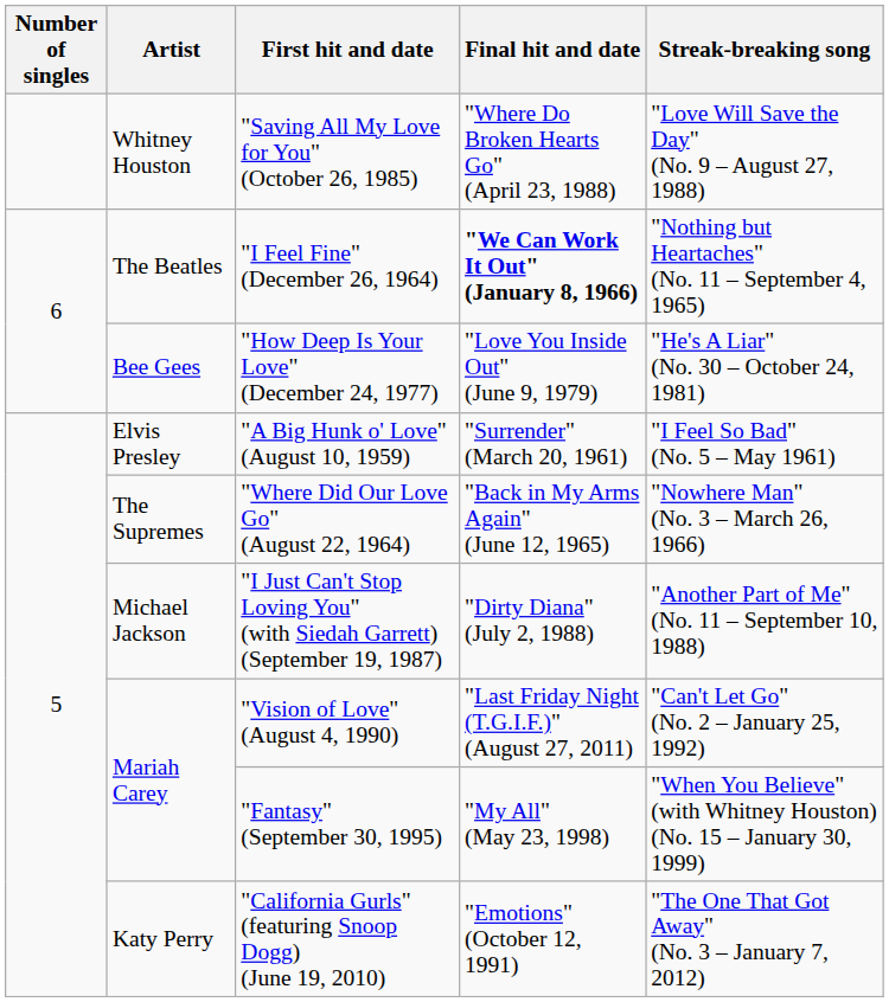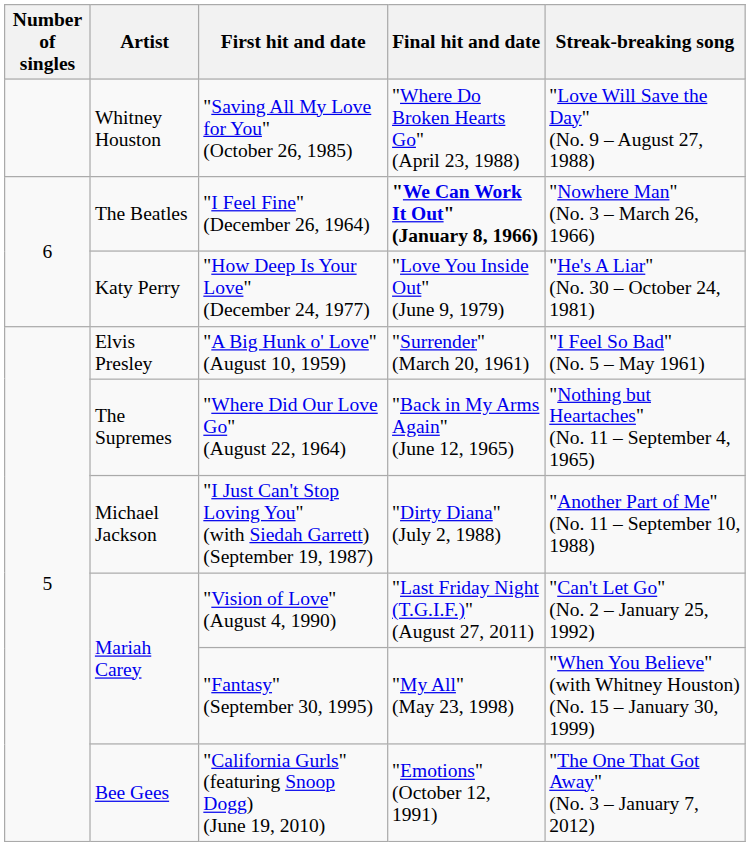 <table class="wikitable">
 <tr>
 <th>Number of <br>singles</th>
 <th>Artist</th>
 <th>First hit and date</th>
 <th>Final hit and date</th>
 <th>Streak-breaking song</th>
 </tr>
 <tr>
 <td></td>
 <td>Whitney Houston</td>
 <td>"<a href='#'>Saving All My Love for You</a>" <br>(October 26, 1985)</td>
 <td>"<a href='#'>Where Do Broken Hearts Go</a>" <br>(April 23, 1988)</td>
 <td>"<a href='#'>Love Will Save the Day</a>" <br>(No. 9 – August 27, 1988)</td>
 </tr>
 <tr>
 <td rowspan=2 style="text-align:center;">6</td>
 <td>The Beatles</td>
 <td>"<a href='#'>I Feel Fine</a>" <br>(December 26, 1964)</td>
 <td><strong>"<a href='#'>We Can Work It Out</a>" <br>(January 8, 1966)</strong></td>
-<td>"<a href='#'>Nothing but Heartaches</a>" <br>(No. 11 – September 4, 1965)</td>
+<td>"<a href='#'>Nowhere Man</a>" <br>(No. 3 – March 26, 1966)</td>
 </tr>
 <tr>
-<td><a href='#'>Bee Gees</a></td>
+<td>Katy Perry</td>
 <td>"<a href='#'>How Deep Is Your Love</a>" <br>(December 24, 1977)</td>
 <td>"<a href='#'>Love You Inside Out</a>" <br>(June 9, 1979)</td>
 <td>"<a href='#'>He's A Liar</a>" <br>(No. 30 – October 24, 1981)</td>
 </tr>
 <tr>
 <td rowspan=6 style="text-align:center;">5</td>
 <td>Elvis Presley</td>
 <td>"<a href='#'>A Big Hunk o' Love</a>" <br>(August 10, 1959)</td>
 <td>"<a href='#'>Surrender</a>" <br>(March 20, 1961)</td>
 <td>"<a href='#'>I Feel So Bad</a>" <br>(No. 5 – May 1961)</td>
 </tr>
 <tr>
 <td>The Supremes</td>
 <td>"<a href='#'>Where Did Our Love Go</a>" <br>(August 22, 1964)</td>
 <td>"<a href='#'>Back in My Arms Again</a>" <br>(June 12, 1965)</td>
-<td>"<a href='#'>Nowhere Man</a>" <br>(No. 3 – March 26, 1966)</td>
+<td>"<a href='#'>Nothing but Heartaches</a>" <br>(No. 11 – September 4, 1965)</td>
 </tr>
 <tr>
 <td>Michael Jackson</td>
 <td>"<a href='#'>I Just Can't Stop Loving You</a>" <br> (with <a href='#'>Siedah Garrett</a>) <br>(September 19, 1987)</td>
 <td>"<a href='#'>Dirty Diana</a>" <br>(July 2, 1988)</td>
 <td>"<a href='#'>Another Part of Me</a>" <br>(No. 11 – September 10, 1988)</td>
 </tr>
 <tr>
 <td rowspan="2"><a href='#'>Mariah Carey</a></td>
 <td>"<a href='#'>Vision of Love</a>" <br>(August 4, 1990)</td>
 <td>"<a href='#'>Last Friday Night (T.G.I.F.)</a>" <br>(August 27, 2011)</td>
 <td>"<a href='#'>Can't Let Go</a>" <br>(No. 2 – January 25, 1992)</td>
 </tr>
 <tr>
 <td>"<a href='#'>Fantasy</a>" <br>(September 30, 1995)</td>
 <td>"<a href='#'>My All</a>" <br>(May 23, 1998)</td>
 <td>"<a href='#'>When You Believe</a>" (with Whitney Houston)<br>(No. 15 – January 30, 1999)</td>
 </tr>
 <tr>
-<td>Katy Perry</td>
+<td><a href='#'>Bee Gees</a></td>
 <td>"<a href='#'>California Gurls</a>" (featuring <a href='#'>Snoop Dogg</a>) <br>(June 19, 2010)</td>
 <td>"<a href='#'>Emotions</a>" <br>(October 12, 1991)</td>
 <td>"<a href='#'>The One That Got Away</a>" <br>(No. 3 – January 7, 2012)</td>
 </tr>
 </table>
